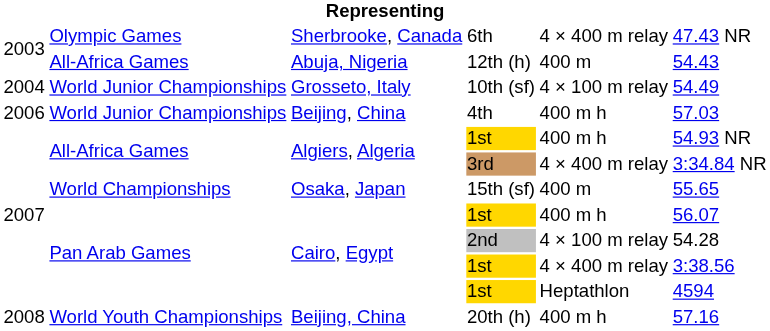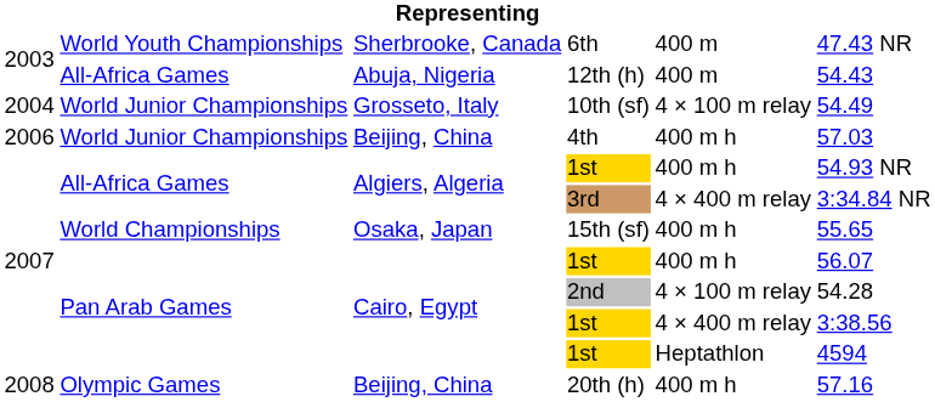 <table>
 <tr>
 <th colspan="6">Representing </th>
 </tr>
 <tr>
 <td rowspan=2>2003</td>
-<td><a href='#'>Olympic Games</a></td>
+<td><a href='#'>World Youth Championships</a></td>
 <td><a href='#'>Sherbrooke</a>, <a href='#'>Canada</a></td>
 <td>6th</td>
-<td>4 × 400 m relay</td>
+<td>400 m</td>
 <td><a href='#'>47.43</a> NR</td>
 </tr>
 <tr>
 <td><a href='#'>All-Africa Games</a></td>
 <td><a href='#'>Abuja, Nigeria</a></td>
 <td>12th (h)</td>
 <td>400 m</td>
 <td><a href='#'>54.43</a></td>
 </tr>
 <tr>
 <td>2004</td>
 <td><a href='#'>World Junior Championships</a></td>
 <td><a href='#'>Grosseto, Italy</a></td>
 <td>10th (sf)</td>
 <td>4 × 100 m relay</td>
 <td><a href='#'>54.49</a></td>
 </tr>
 <tr>
 <td>2006</td>
 <td><a href='#'>World Junior Championships</a></td>
 <td><a href='#'>Beijing</a>, <a href='#'>China</a></td>
 <td>4th</td>
 <td>400 m h</td>
 <td><a href='#'>57.03</a></td>
 </tr>
 <tr>
 <td rowspan=7>2007</td>
 <td rowspan=2><a href='#'>All-Africa Games</a></td>
 <td rowspan=2><a href='#'>Algiers</a>, <a href='#'>Algeria</a></td>
 <td bgcolor="gold">1st</td>
 <td>400 m h</td>
 <td><a href='#'>54.93</a> NR</td>
 </tr>
 <tr>
 <td bgcolor="cc9966">3rd</td>
 <td>4 × 400 m relay</td>
 <td><a href='#'>3:34.84</a> NR</td>
 </tr>
 <tr>
 <td><a href='#'>World Championships</a></td>
 <td><a href='#'>Osaka</a>, <a href='#'>Japan</a></td>
 <td>15th (sf)</td>
-<td>400 m</td>
+<td>400 m h</td>
 <td><a href='#'>55.65</a></td>
 </tr>
 <tr>
 <td rowspan=4><a href='#'>Pan Arab Games</a></td>
 <td rowspan=4><a href='#'>Cairo</a>, <a href='#'>Egypt</a></td>
 <td bgcolor=gold>1st</td>
 <td>400 m h</td>
 <td><a href='#'>56.07</a></td>
 </tr>
 <tr>
 <td bgcolor=silver>2nd</td>
 <td>4 × 100 m relay</td>
 <td>54.28</td>
 </tr>
 <tr>
 <td bgcolor=gold>1st</td>
 <td>4 × 400 m relay</td>
 <td><a href='#'>3:38.56</a></td>
 </tr>
 <tr>
 <td bgcolor=gold>1st</td>
 <td>Heptathlon</td>
 <td><a href='#'>4594</a></td>
 </tr>
 <tr>
 <td>2008</td>
-<td><a href='#'>World Youth Championships</a></td>
+<td><a href='#'>Olympic Games</a></td>
 <td><a href='#'>Beijing, China</a></td>
 <td>20th (h)</td>
 <td>400 m h</td>
 <td><a href='#'>57.16</a></td>
 </tr>
 </table>
